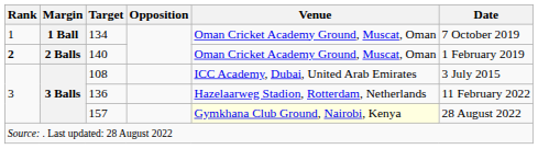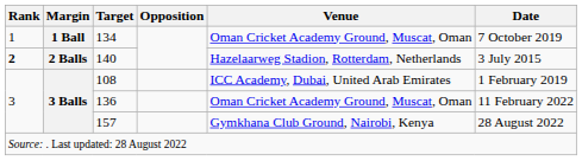 <table class="wikitable">
 <tr>
 <th>Rank</th>
 <th>Margin</th>
 <th>Target</th>
 <th>Opposition</th>
 <th>Venue</th>
 <th>Date</th>
 </tr>
 <tr>
 <td>1</td>
 <th>1 Ball</th>
 <td 134>134</td>
 <td rowspan=2></td>
 <td><a href='#'>Oman Cricket Academy Ground</a>, <a href='#'>Muscat</a>, Oman</td>
 <td>7 October 2019</td>
 </tr>
 <tr>
 <td><strong>2</strong></td>
 <th>2 Balls</th>
 <td>140</td>
-<td><a href='#'>Oman Cricket Academy Ground</a>, <a href='#'>Muscat</a>, Oman</td>
-<td>1 February 2019</td>
+<td><a href='#'>Hazelaarweg Stadion</a>, <a href='#'>Rotterdam</a>, Netherlands</td>
+<td>3 July 2015</td>
 </tr>
 <tr>
 <td rowspan="3">3</td>
 <th rowspan="3">3 Balls</th>
 <td>108</td>
 <td></td>
 <td><a href='#'>ICC Academy</a>, <a href='#'>Dubai</a>, United Arab Emirates</td>
-<td>3 July 2015</td>
+<td>1 February 2019</td>
 </tr>
 <tr>
 <td>136</td>
 <td></td>
-<td><a href='#'>Hazelaarweg Stadion</a>, <a href='#'>Rotterdam</a>, Netherlands</td>
+<td><a href='#'>Oman Cricket Academy Ground</a>, <a href='#'>Muscat</a>, Oman</td>
 <td>11 February 2022</td>
 </tr>
 <tr>
 <td>157</td>
 <td></td>
-<td style="background: lightyellow;"><a href='#'>Gymkhana Club Ground</a>, <a href='#'>Nairobi</a>, Kenya</td>
+<td><a href='#'>Gymkhana Club Ground</a>, <a href='#'>Nairobi</a>, Kenya</td>
 <td>28 August 2022</td>
 </tr>
 <tr>
 <td colspan="6"><small><em>Source: </em>. Last updated: 28 August 2022</small></td>
 </tr>
 </table>
